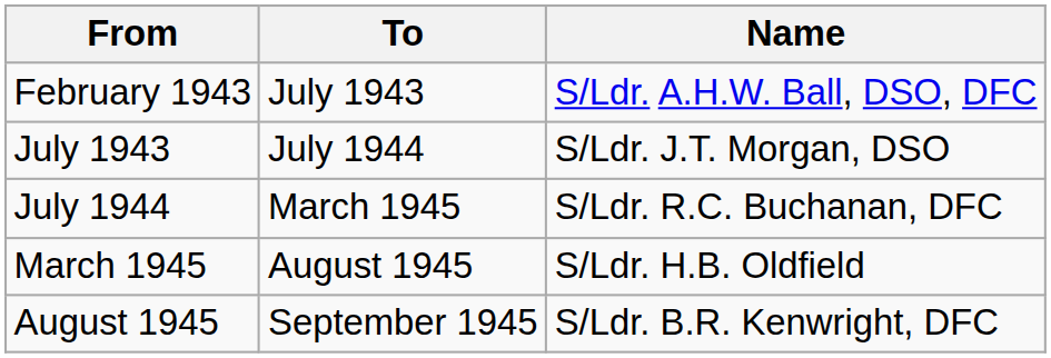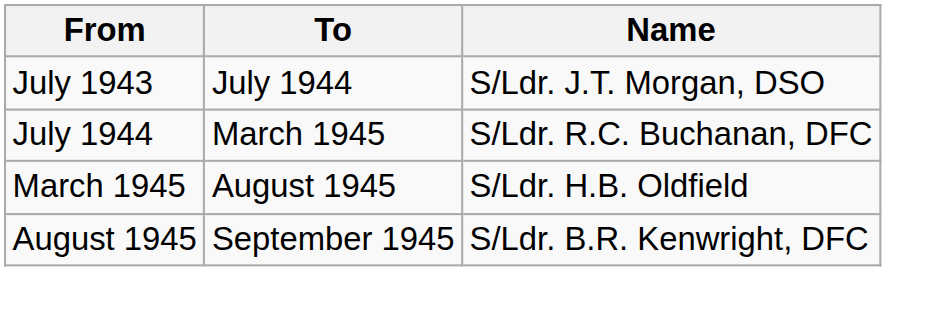 <table class="wikitable">
 <tr>
 <th>From</th>
 <th>To</th>
 <th>Name</th>
-</tr>
-<tr>
-<td>February 1943</td>
-<td>July 1943</td>
-<td><a href='#'>S/Ldr.</a> <a href='#'>A.H.W. Ball</a>, <a href='#'>DSO</a>, <a href='#'>DFC</a></td>
 </tr>
 <tr>
 <td>July 1943</td>
 <td>July 1944</td>
 <td>S/Ldr. J.T. Morgan, DSO</td>
 </tr>
 <tr>
 <td>July 1944</td>
 <td>March 1945</td>
 <td>S/Ldr. R.C. Buchanan, DFC</td>
 </tr>
 <tr>
 <td>March 1945</td>
 <td>August 1945</td>
 <td>S/Ldr. H.B. Oldfield</td>
 </tr>
 <tr>
 <td>August 1945</td>
 <td>September 1945</td>
 <td>S/Ldr. B.R. Kenwright, DFC</td>
 </tr>
 </table>
